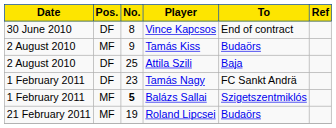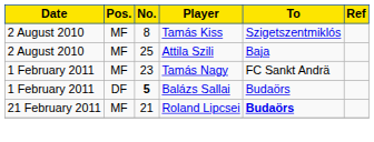 <table class="wikitable plainrowheaders sortable">
 <tr>
 <th style="background-color:#FDE500;color:black;border:1px solid #004292">Date</th>
 <th style="background-color:#FDE500;color:black;border:1px solid #004292">Pos.</th>
 <th style="background-color:#FDE500;color:black;border:1px solid #004292">No.</th>
 <th style="background-color:#FDE500;color:black;border:1px solid #004292">Player</th>
 <th style="background-color:#FDE500;color:black;border:1px solid #004292">To</th>
 <th style="background-color:#FDE500;color:black;border:1px solid #004292">Ref</th>
 </tr>
 <tr>
-<td>30 June 2010</td>
-<td style="text-align:center;">DF</td>
+<td>2 August 2010</td>
+<td style="text-align:center;">MF</td>
 <td style="text-align:center;">8</td>
-<td style="text-align:left;"> <a href='#'>Vince Kapcsos</a></td>
-<td style="text-align:left;">End of contract</td>
+<td style="text-align:left;"> <a href='#'>Tamás Kiss</a></td>
+<td style="text-align:left;"><a href='#'>Szigetszentmiklós</a></td>
 <td></td>
 </tr>
 <tr>
 <td>2 August 2010</td>
 <td style="text-align:center;">MF</td>
-<td style="text-align:center;">9</td>
-<td style="text-align:left;"> <a href='#'>Tamás Kiss</a></td>
-<td style="text-align:left;"><a href='#'>Budaörs</a></td>
-<td></td>
-</tr>
-<tr>
-<td>2 August 2010</td>
-<td style="text-align:center;">DF</td>
 <td style="text-align:center;">25</td>
 <td style="text-align:left;"> <a href='#'>Attila Szili</a></td>
 <td style="text-align:left;"><a href='#'>Baja</a></td>
 <td></td>
 </tr>
 <tr>
 <td>1 February 2011</td>
-<td style="text-align:center;">DF</td>
+<td style="text-align:center;">MF</td>
 <td style="text-align:center;">23</td>
 <td style="text-align:left;"> <a href='#'>Tamás Nagy</a></td>
 <td style="text-align:left;"> FC Sankt Andrä</td>
 <td></td>
 </tr>
 <tr>
 <td>1 February 2011</td>
-<td style="text-align:center;">MF</td>
+<td style="text-align:center;">DF</td>
 <td style="text-align:center;"><strong>5</strong></td>
 <td style="text-align:left;"> <a href='#'>Balázs Sallai</a></td>
-<td style="text-align:left;"><a href='#'>Szigetszentmiklós</a></td>
+<td style="text-align:left;"><a href='#'>Budaörs</a></td>
 <td></td>
 </tr>
 <tr>
 <td>21 February 2011</td>
 <td style="text-align:center;">MF</td>
-<td style="text-align:center;">19</td>
+<td style="text-align:center;">21</td>
 <td style="text-align:left;"> <a href='#'>Roland Lipcsei</a></td>
-<td style="text-align:left;"><a href='#'>Budaörs</a></td>
+<td style="text-align:left;"><strong><a href='#'>Budaörs</a></strong></td>
 <td></td>
 </tr>
 <tr>
 </tr>
 </table>
